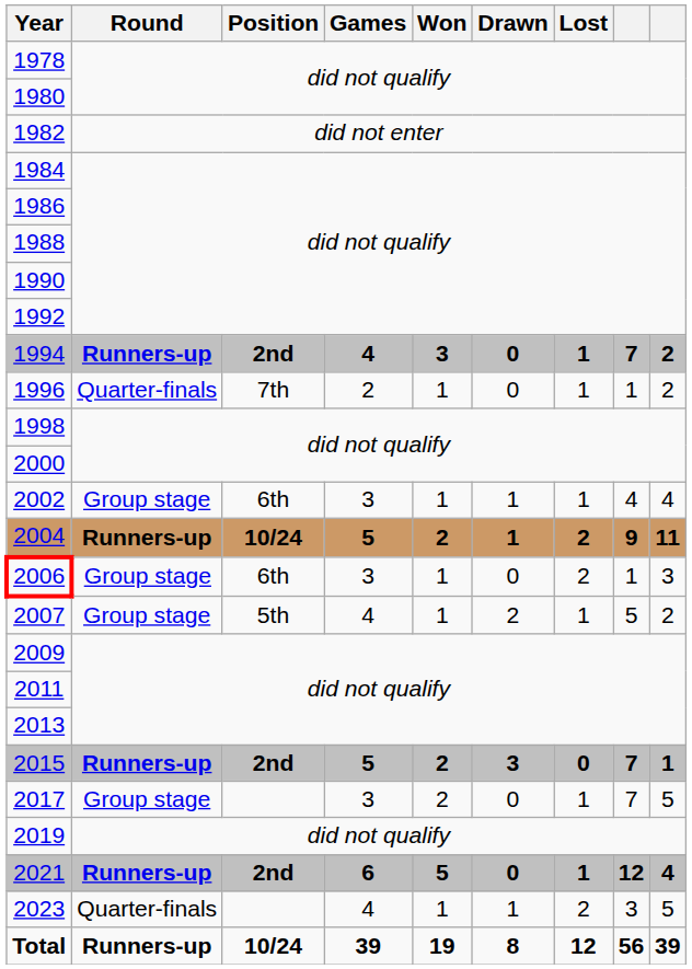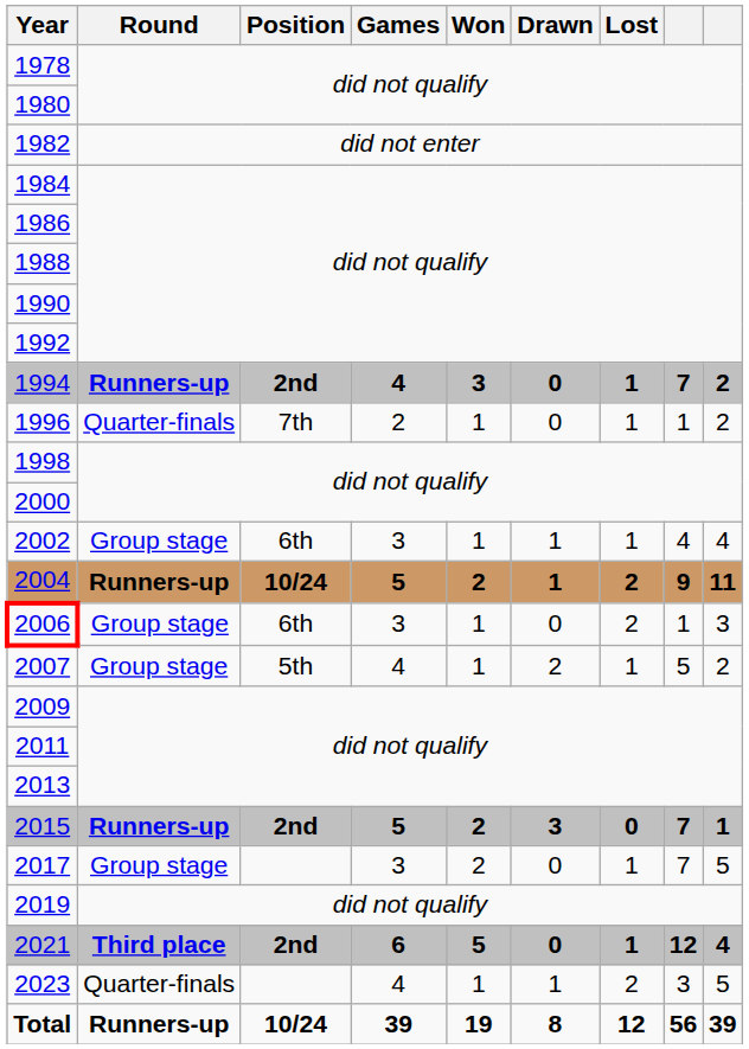 <table class="wikitable" style="text-align: center;">
 <tr>
 <th>Year</th>
 <th>Round</th>
 <th>Position</th>
 <th>Games</th>
 <th>Won</th>
 <th>Drawn</th>
 <th>Lost</th>
 <th></th>
 <th></th>
 </tr>
 <tr>
 <td><a href='#'>1978</a></td>
 <td rowspan=2 colspan=8><em>did not qualify</em></td>
 </tr>
 <tr>
 <td><a href='#'>1980</a></td>
 </tr>
 <tr>
 <td><a href='#'>1982</a></td>
 <td colspan=8><em>did not enter</em></td>
 </tr>
 <tr>
 <td><a href='#'>1984</a></td>
 <td rowspan=5 colspan=8><em>did not qualify</em></td>
 </tr>
 <tr>
 <td><a href='#'>1986</a></td>
 </tr>
 <tr>
 <td><a href='#'>1988</a></td>
 </tr>
 <tr>
 <td><a href='#'>1990</a></td>
 </tr>
 <tr>
 <td><a href='#'>1992</a></td>
 </tr>
 <tr style="background:silver;">
 <td> <a href='#'>1994</a></td>
 <td><strong><a href='#'>Runners-up</a></strong></td>
 <td><strong>2nd</strong></td>
 <td><strong>4</strong></td>
 <td><strong>3</strong></td>
 <td><strong>0</strong></td>
 <td><strong>1</strong></td>
 <td><strong>7</strong></td>
 <td><strong>2</strong></td>
 </tr>
 <tr>
 <td> <a href='#'>1996</a></td>
 <td><a href='#'>Quarter-finals</a></td>
 <td>7th</td>
 <td>2</td>
 <td>1</td>
 <td>0</td>
 <td>1</td>
 <td>1</td>
 <td>2</td>
 </tr>
 <tr>
 <td> <a href='#'>1998</a></td>
 <td rowspan=2 colspan=8><em>did not qualify</em></td>
 </tr>
 <tr>
 <td> <a href='#'>2000</a></td>
 </tr>
 <tr>
 <td> <a href='#'>2002</a></td>
 <td><a href='#'>Group stage</a></td>
 <td>6th</td>
 <td>3</td>
 <td>1</td>
 <td>1</td>
 <td>1</td>
 <td>4</td>
 <td>4</td>
 </tr>
 <tr style="background:#c96;">
 <td> <a href='#'>2004</a></td>
 <td><strong>Runners-up</strong></td>
 <td><strong>10/24</strong></td>
 <td><strong>5</strong></td>
 <td><strong>2</strong></td>
 <td><strong>1</strong></td>
 <td><strong>2</strong></td>
 <td><strong>9</strong></td>
 <td><strong>11</strong></td>
 </tr>
 <tr>
 <td style="border: 3px solid red"> <a href='#'>2006</a></td>
 <td><a href='#'>Group stage</a></td>
 <td>6th</td>
 <td>3</td>
 <td>1</td>
 <td>0</td>
 <td>2</td>
 <td>1</td>
 <td>3</td>
 </tr>
 <tr>
 <td> <a href='#'>2007</a></td>
 <td><a href='#'>Group stage</a></td>
 <td>5th</td>
 <td>4</td>
 <td>1</td>
 <td>2</td>
 <td>1</td>
 <td>5</td>
 <td>2</td>
 </tr>
 <tr>
 <td> <a href='#'>2009</a></td>
 <td rowspan=3 colspan=8><em>did not qualify</em></td>
 </tr>
 <tr>
 <td> <a href='#'>2011</a></td>
 </tr>
 <tr>
 <td> <a href='#'>2013</a></td>
 </tr>
 <tr style="background:silver;">
 <td> <a href='#'>2015</a></td>
 <td><strong><a href='#'>Runners-up</a></strong></td>
 <td><strong>2nd</strong></td>
 <td><strong>5</strong></td>
 <td><strong>2</strong></td>
 <td><strong>3</strong></td>
 <td><strong>0</strong></td>
 <td><strong>7</strong></td>
 <td><strong>1</strong></td>
 </tr>
 <tr>
 <td> <a href='#'>2017</a></td>
 <td><a href='#'>Group stage</a></td>
 <td></td>
 <td>3</td>
 <td>2</td>
 <td>0</td>
 <td>1</td>
 <td>7</td>
 <td>5</td>
 </tr>
 <tr>
 <td> <a href='#'>2019</a></td>
 <td colspan=8><em>did not qualify</em></td>
 </tr>
 <tr style="background:silver;">
 <td>  <a href='#'>2021</a></td>
-<td><strong><a href='#'>Runners-up</a></strong></td>
+<td><strong><a href='#'>Third place</a></strong></td>
 <td><strong>2nd</strong></td>
 <td><strong>6</strong></td>
 <td><strong>5</strong></td>
 <td><strong>0</strong></td>
 <td><strong>1</strong></td>
 <td><strong>12</strong></td>
 <td><strong>4</strong></td>
 </tr>
 <tr>
 <td>  <a href='#'>2023</a></td>
 <td>Quarter-finals</td>
 <td></td>
 <td>4</td>
 <td>1</td>
 <td>1</td>
 <td>2</td>
 <td>3</td>
 <td>5</td>
 </tr>
 <tr>
 <td><strong>Total</strong></td>
 <td><strong>Runners-up</strong></td>
 <td><strong>10/24</strong></td>
 <td><strong>39</strong></td>
 <td><strong>19</strong></td>
 <td><strong>8</strong></td>
 <td><strong>12</strong></td>
 <td><strong>56</strong></td>
 <td><strong>39</strong></td>
 </tr>
 </table>
